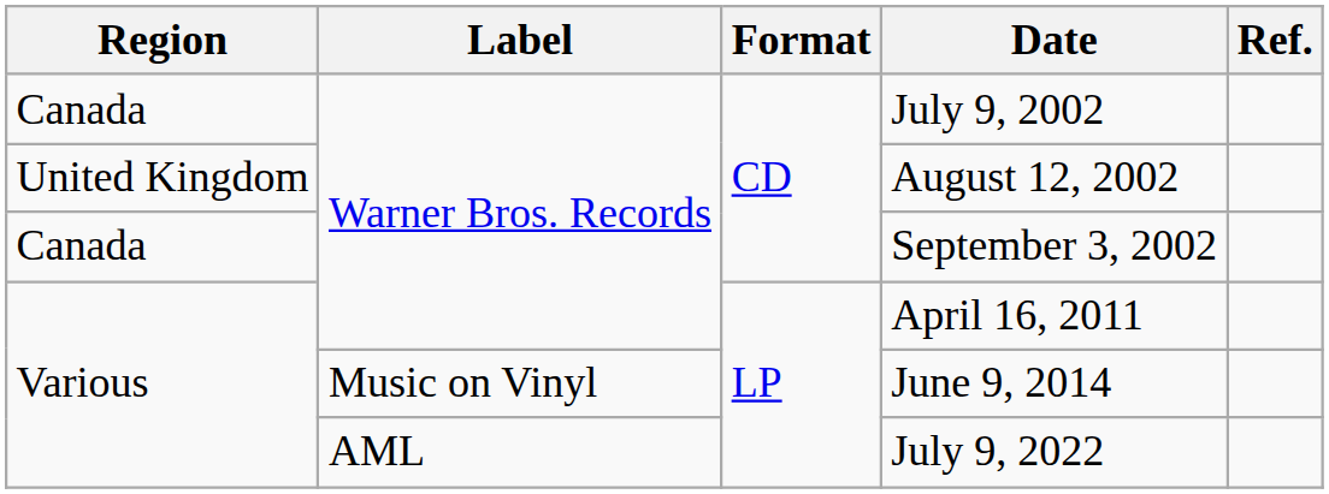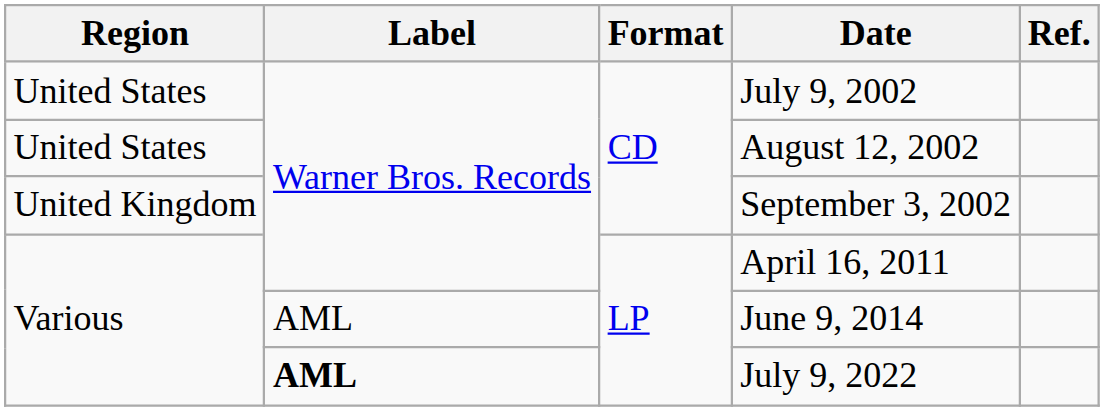 <table class="wikitable">
 <tr>
 <th>Region</th>
 <th>Label</th>
 <th>Format</th>
 <th>Date</th>
 <th>Ref.</th>
 </tr>
 <tr>
-<td>Canada</td>
+<td>United States</td>
 <td rowspan="4"><a href='#'>Warner Bros. Records</a></td>
 <td rowspan="3"><a href='#'>CD</a></td>
 <td>July 9, 2002</td>
 <td></td>
 </tr>
 <tr>
-<td>United Kingdom</td>
+<td>United States</td>
 <td>August 12, 2002</td>
 <td></td>
 </tr>
 <tr>
-<td>Canada</td>
+<td>United Kingdom</td>
 <td>September 3, 2002</td>
 <td></td>
 </tr>
 <tr>
 <td rowspan="3">Various</td>
 <td rowspan="3"><a href='#'>LP</a></td>
 <td>April 16, 2011</td>
 <td></td>
 </tr>
 <tr>
-<td>Music on Vinyl</td>
+<td>AML</td>
 <td>June 9, 2014</td>
 <td></td>
 </tr>
 <tr>
-<td>AML</td>
+<td><strong>AML</strong></td>
 <td>July 9, 2022</td>
 <td></td>
 </tr>
 </table>
